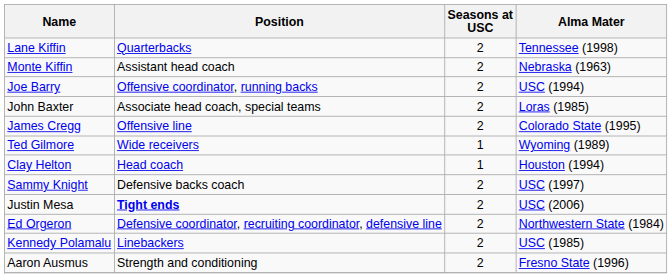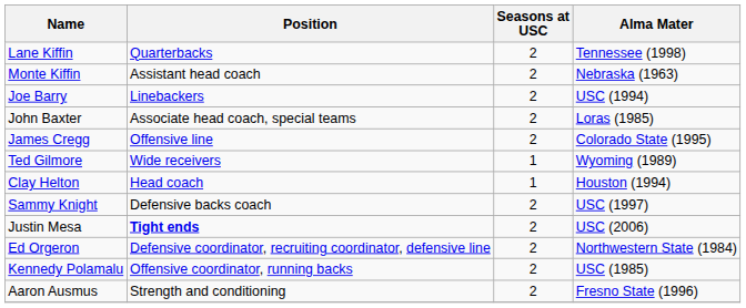 <table class="wikitable" border="1" style="font-size:90%;">
 <tr>
 <th>Name</th>
 <th>Position</th>
 <th>Seasons at<br>USC</th>
 <th>Alma Mater</th>
 </tr>
 <tr>
 <td><a href='#'>Lane Kiffin</a></td>
 <td><a href='#'>Quarterbacks</a></td>
 <td align=center>2</td>
 <td><a href='#'>Tennessee</a> (1998)</td>
 </tr>
 <tr>
 <td><a href='#'>Monte Kiffin</a></td>
 <td>Assistant head coach</td>
 <td align=center>2</td>
 <td><a href='#'>Nebraska</a> (1963)</td>
 </tr>
 <tr>
 <td><a href='#'>Joe Barry</a></td>
-<td><a href='#'>Offensive coordinator</a>, <a href='#'>running backs</a></td>
+<td><a href='#'>Linebackers</a></td>
 <td align=center>2</td>
 <td><a href='#'>USC</a> (1994)</td>
 </tr>
 <tr>
 <td>John Baxter</td>
 <td>Associate head coach, special teams</td>
 <td align=center>2</td>
 <td><a href='#'>Loras</a> (1985)</td>
 </tr>
 <tr>
 <td><a href='#'>James Cregg</a></td>
 <td><a href='#'>Offensive line</a></td>
 <td align=center>2</td>
 <td><a href='#'>Colorado State</a> (1995)</td>
 </tr>
 <tr>
 <td><a href='#'>Ted Gilmore</a></td>
 <td><a href='#'>Wide receivers</a></td>
 <td align=center>1</td>
 <td><a href='#'>Wyoming</a> (1989)</td>
 </tr>
 <tr>
 <td><a href='#'>Clay Helton</a></td>
 <td><a href='#'>Head coach</a></td>
 <td align=center>1</td>
 <td><a href='#'>Houston</a> (1994)</td>
 </tr>
 <tr>
 <td><a href='#'>Sammy Knight</a></td>
 <td>Defensive backs coach</td>
 <td align=center>2</td>
 <td><a href='#'>USC</a> (1997)</td>
 </tr>
 <tr>
 <td>Justin Mesa</td>
 <td><strong><a href='#'>Tight ends</a></strong></td>
 <td align=center>2</td>
 <td><a href='#'>USC</a> (2006)</td>
 </tr>
 <tr>
 <td><a href='#'>Ed Orgeron</a></td>
 <td><a href='#'>Defensive coordinator</a>, <a href='#'>recruiting coordinator</a>, <a href='#'>defensive line</a></td>
 <td align=center>2</td>
 <td><a href='#'>Northwestern State</a> (1984)</td>
 </tr>
 <tr>
 <td><a href='#'>Kennedy Polamalu</a></td>
-<td><a href='#'>Linebackers</a></td>
+<td><a href='#'>Offensive coordinator</a>, <a href='#'>running backs</a></td>
 <td align=center>2</td>
 <td><a href='#'>USC</a> (1985)</td>
 </tr>
 <tr>
 <td>Aaron Ausmus</td>
 <td>Strength and conditioning</td>
 <td align=center>2</td>
 <td><a href='#'>Fresno State</a> (1996)</td>
 </tr>
 <tr>
 </tr>
 </table>
